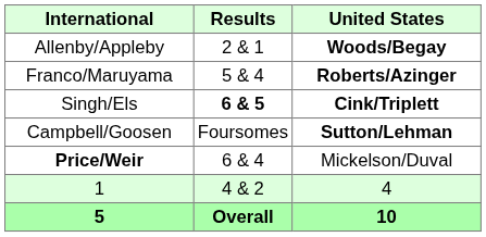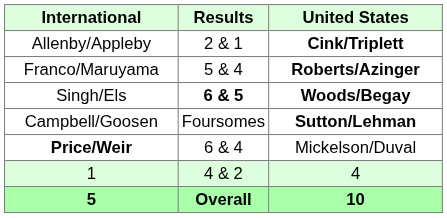 <table border="1" cellpadding="3" style="border-collapse:collapse; text-align:center;">
 <tr style="background:#ddffdd;">
 <th width=160>International</th>
 <th>Results</th>
 <th width=160>United States</th>
 </tr>
 <tr>
 <td>Allenby/Appleby</td>
 <td>2 & 1</td>
-<td><strong>Woods/Begay</strong></td>
+<td><strong>Cink/Triplett</strong></td>
 </tr>
 <tr>
 <td>Franco/Maruyama</td>
 <td>5 & 4</td>
 <td><strong>Roberts/Azinger</strong></td>
 </tr>
 <tr>
 <td>Singh/Els</td>
 <td><strong>6 & 5</strong></td>
-<td><strong>Cink/Triplett</strong></td>
+<td><strong>Woods/Begay</strong></td>
 </tr>
 <tr>
 <td>Campbell/Goosen</td>
 <td>Foursomes</td>
 <td><strong>Sutton/Lehman</strong></td>
 </tr>
 <tr>
 <td><strong>Price/Weir</strong></td>
 <td>6 & 4</td>
 <td>Mickelson/Duval</td>
 </tr>
 <tr style="background:#ddffdd;">
 <td>1</td>
 <td>4 & 2</td>
 <td>4</td>
 </tr>
 <tr style="background:#aaffaa;">
 <th>5</th>
 <th>Overall</th>
 <th>10</th>
 </tr>
 </table>
